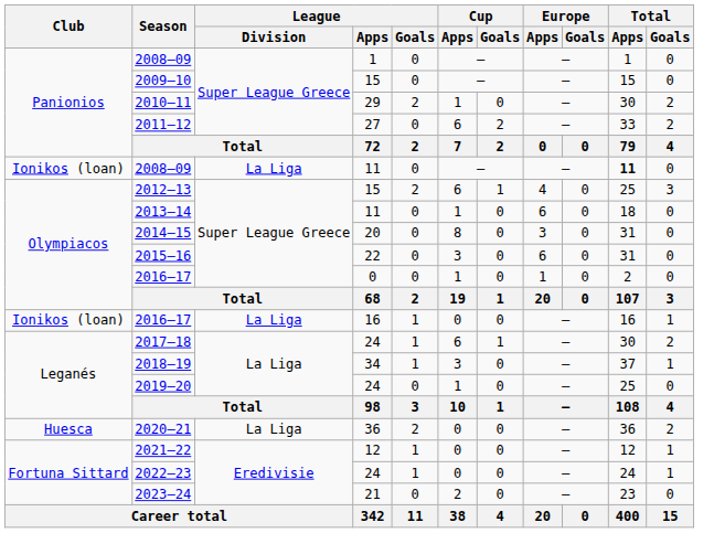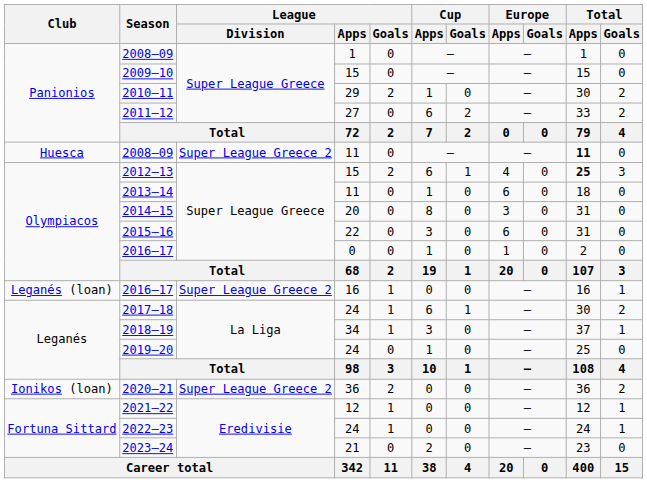 <table class="wikitable" style="text-align: center">
 <tr>
 <th rowspan=2>Club</th>
 <th rowspan=2>Season</th>
 <th colspan=3>League</th>
 <th colspan=2>Cup</th>
 <th colspan=2>Europe</th>
 <th colspan=2>Total</th>
 </tr>
 <tr>
 <th>Division</th>
 <th>Apps</th>
 <th>Goals</th>
 <th>Apps</th>
 <th>Goals</th>
 <th>Apps</th>
 <th>Goals</th>
 <th>Apps</th>
 <th>Goals</th>
 </tr>
 <tr>
 <td rowspan=5><a href='#'>Panionios</a></td>
 <td><a href='#'>2008–09</a></td>
 <td rowspan="4"><a href='#'>Super League Greece</a></td>
 <td>1</td>
 <td>0</td>
 <td colspan=2>–</td>
 <td colspan=2>–</td>
 <td>1</td>
 <td>0</td>
 </tr>
 <tr>
 <td><a href='#'>2009–10</a></td>
 <td>15</td>
 <td>0</td>
 <td colspan=2>–</td>
 <td colspan=2>–</td>
 <td>15</td>
 <td>0</td>
 </tr>
 <tr>
 <td><a href='#'>2010–11</a></td>
 <td>29</td>
 <td>2</td>
 <td>1</td>
 <td>0</td>
 <td colspan=2>–</td>
 <td>30</td>
 <td>2</td>
 </tr>
 <tr>
 <td><a href='#'>2011–12</a></td>
 <td>27</td>
 <td>0</td>
 <td>6</td>
 <td>2</td>
 <td colspan=2>–</td>
 <td>33</td>
 <td>2</td>
 </tr>
 <tr>
 <th colspan=2>Total</th>
 <th>72</th>
 <th>2</th>
 <th>7</th>
 <th>2</th>
 <th>0</th>
 <th>0</th>
 <th>79</th>
 <th>4</th>
 </tr>
 <tr>
-<td><a href='#'>Ionikos</a> (loan)</td>
+<td><a href='#'>Huesca</a></td>
 <td><a href='#'>2008–09</a></td>
-<td><a href='#'>La Liga</a></td>
+<td><a href='#'>Super League Greece 2</a></td>
 <td>11</td>
 <td>0</td>
 <td colspan=2>–</td>
 <td colspan=2>–</td>
 <td><strong>11</strong></td>
 <td>0</td>
 </tr>
 <tr>
 <td rowspan="6"><a href='#'>Olympiacos</a></td>
 <td><a href='#'>2012–13</a></td>
 <td rowspan="5">Super League Greece</td>
 <td>15</td>
 <td>2</td>
 <td>6</td>
 <td>1</td>
 <td>4</td>
 <td>0</td>
-<td>25</td>
+<td><strong>25</strong></td>
 <td>3</td>
 </tr>
 <tr>
 <td><a href='#'>2013–14</a></td>
 <td>11</td>
 <td>0</td>
 <td>1</td>
 <td>0</td>
 <td>6</td>
 <td>0</td>
 <td>18</td>
 <td>0</td>
 </tr>
 <tr>
 <td><a href='#'>2014–15</a></td>
 <td>20</td>
 <td>0</td>
 <td>8</td>
 <td>0</td>
 <td>3</td>
 <td>0</td>
 <td>31</td>
 <td>0</td>
 </tr>
 <tr>
 <td><a href='#'>2015–16</a></td>
 <td>22</td>
 <td>0</td>
 <td>3</td>
 <td>0</td>
 <td>6</td>
 <td>0</td>
 <td>31</td>
 <td>0</td>
 </tr>
 <tr>
 <td><a href='#'>2016–17</a></td>
 <td>0</td>
 <td>0</td>
 <td>1</td>
 <td>0</td>
 <td>1</td>
 <td>0</td>
 <td>2</td>
 <td>0</td>
 </tr>
 <tr>
 <th colspan=2>Total</th>
 <th>68</th>
 <th>2</th>
 <th>19</th>
 <th>1</th>
 <th>20</th>
 <th>0</th>
 <th>107</th>
 <th>3</th>
 </tr>
 <tr>
-<td><a href='#'>Ionikos</a> (loan)</td>
+<td><a href='#'>Leganés</a> (loan)</td>
 <td><a href='#'>2016–17</a></td>
-<td><a href='#'>La Liga</a></td>
+<td><a href='#'>Super League Greece 2</a></td>
 <td>16</td>
 <td>1</td>
 <td>0</td>
 <td>0</td>
 <td colspan=2>–</td>
 <td>16</td>
 <td>1</td>
 </tr>
 <tr>
 <td rowspan=4>Leganés</td>
 <td><a href='#'>2017–18</a></td>
 <td rowspan="3">La Liga</td>
 <td>24</td>
 <td>1</td>
 <td>6</td>
 <td>1</td>
 <td colspan=2>–</td>
 <td>30</td>
 <td>2</td>
 </tr>
 <tr>
 <td><a href='#'>2018–19</a></td>
 <td>34</td>
 <td>1</td>
 <td>3</td>
 <td>0</td>
 <td colspan=2>–</td>
 <td>37</td>
 <td>1</td>
 </tr>
 <tr>
 <td><a href='#'>2019–20</a></td>
 <td>24</td>
 <td>0</td>
 <td>1</td>
 <td>0</td>
 <td colspan=2>–</td>
 <td>25</td>
 <td>0</td>
 </tr>
 <tr>
 <th colspan=2>Total</th>
 <th>98</th>
 <th>3</th>
 <th>10</th>
 <th>1</th>
 <th colspan=2>–</th>
 <th>108</th>
 <th>4</th>
 </tr>
 <tr>
-<td><a href='#'>Huesca</a></td>
+<td><a href='#'>Ionikos</a> (loan)</td>
 <td><a href='#'>2020–21</a></td>
-<td>La Liga</td>
+<td><a href='#'>Super League Greece 2</a></td>
 <td>36</td>
 <td>2</td>
 <td>0</td>
 <td>0</td>
 <td colspan=2>–</td>
 <td>36</td>
 <td>2</td>
 </tr>
 <tr>
 <td rowspan=3><a href='#'>Fortuna Sittard</a></td>
 <td><a href='#'>2021–22</a></td>
 <td rowspan=3><a href='#'>Eredivisie</a></td>
 <td>12</td>
 <td>1</td>
 <td>0</td>
 <td>0</td>
 <td colspan=2>–</td>
 <td>12</td>
 <td>1</td>
 </tr>
 <tr>
 <td><a href='#'>2022–23</a></td>
 <td>24</td>
 <td>1</td>
 <td>0</td>
 <td>0</td>
 <td colspan=2>–</td>
 <td>24</td>
 <td>1</td>
 </tr>
 <tr>
 <td><a href='#'>2023–24</a></td>
 <td>21</td>
 <td>0</td>
 <td>2</td>
 <td>0</td>
 <td colspan=2>–</td>
 <td>23</td>
 <td>0</td>
 </tr>
 <tr>
 <th colspan=3>Career total</th>
 <th>342</th>
 <th>11</th>
 <th>38</th>
 <th>4</th>
 <th>20</th>
 <th>0</th>
 <th>400</th>
 <th>15</th>
 </tr>
 </table>
